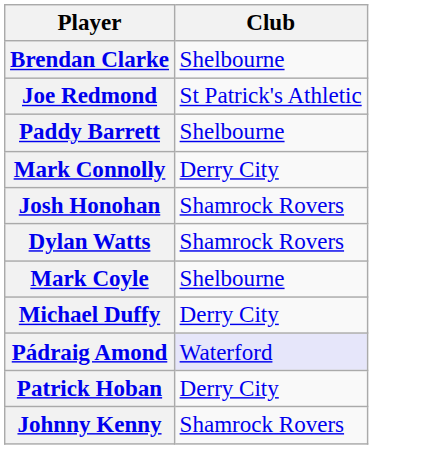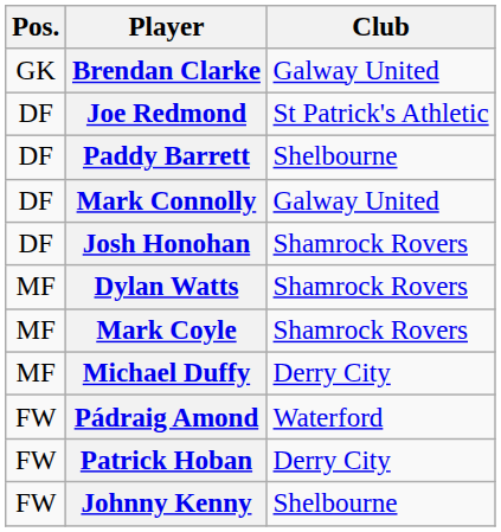 <table class="wikitable plainrowheaders" style="text-align: left">
 <tr>
+<th scope=col>Pos.</th>
 <th scope=col>Player</th>
 <th scope=col>Club</th>
 </tr>
 <tr>
+<td style=text-align:center>GK</td>
 <th scope=row><a href='#'>Brendan Clarke</a> </th>
-<td><a href='#'>Shelbourne</a></td>
+<td><a href='#'>Galway United</a></td>
 </tr>
 <tr>
+<td style=text-align:center>DF</td>
 <th scope=row><a href='#'>Joe Redmond</a> </th>
 <td><a href='#'>St Patrick's Athletic</a></td>
 </tr>
 <tr>
+<td style=text-align:center>DF</td>
 <th scope=row><a href='#'>Paddy Barrett</a> </th>
 <td><a href='#'>Shelbourne</a></td>
 </tr>
 <tr>
+<td style=text-align:center>DF</td>
 <th scope=row><a href='#'>Mark Connolly</a> </th>
-<td><a href='#'>Derry City</a></td>
+<td><a href='#'>Galway United</a></td>
 </tr>
 <tr>
+<td style=text-align:center>DF</td>
 <th scope=row><a href='#'>Josh Honohan</a> </th>
 <td><a href='#'>Shamrock Rovers</a></td>
 </tr>
 <tr>
+<td style=text-align:center>MF</td>
 <th scope=row><a href='#'>Dylan Watts</a> </th>
 <td><a href='#'>Shamrock Rovers</a></td>
 </tr>
 <tr>
+<td style=text-align:center>MF</td>
 <th scope=row><a href='#'>Mark Coyle</a> </th>
-<td><a href='#'>Shelbourne</a></td>
+<td><a href='#'>Shamrock Rovers</a></td>
 </tr>
 <tr>
+<td style=text-align:center>MF</td>
 <th scope=row><a href='#'>Michael Duffy</a> </th>
 <td><a href='#'>Derry City</a></td>
 </tr>
 <tr>
+<td style=text-align:center>FW</td>
 <th scope=row><a href='#'>Pádraig Amond</a> </th>
-<td style="background: lavender;"><a href='#'>Waterford</a></td>
+<td><a href='#'>Waterford</a></td>
 </tr>
 <tr>
+<td style=text-align:center>FW</td>
 <th scope=row><a href='#'>Patrick Hoban</a> </th>
 <td><a href='#'>Derry City</a></td>
 </tr>
 <tr>
+<td style=text-align:center>FW</td>
 <th scope=row><a href='#'>Johnny Kenny</a> </th>
-<td><a href='#'>Shamrock Rovers</a></td>
+<td><a href='#'>Shelbourne</a></td>
 </tr>
 </table>
